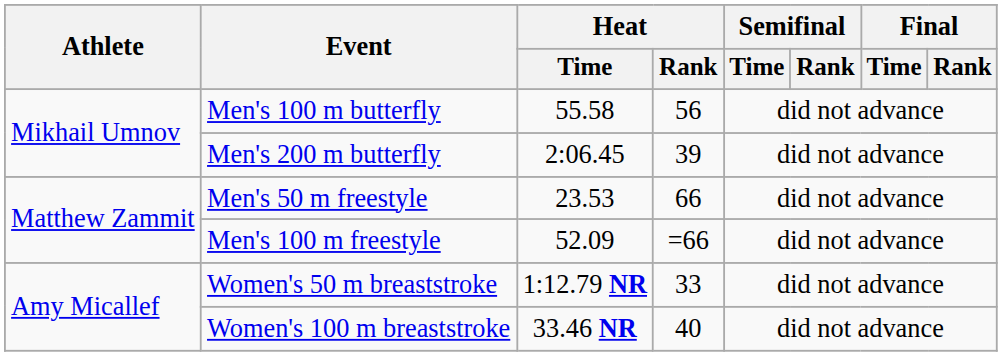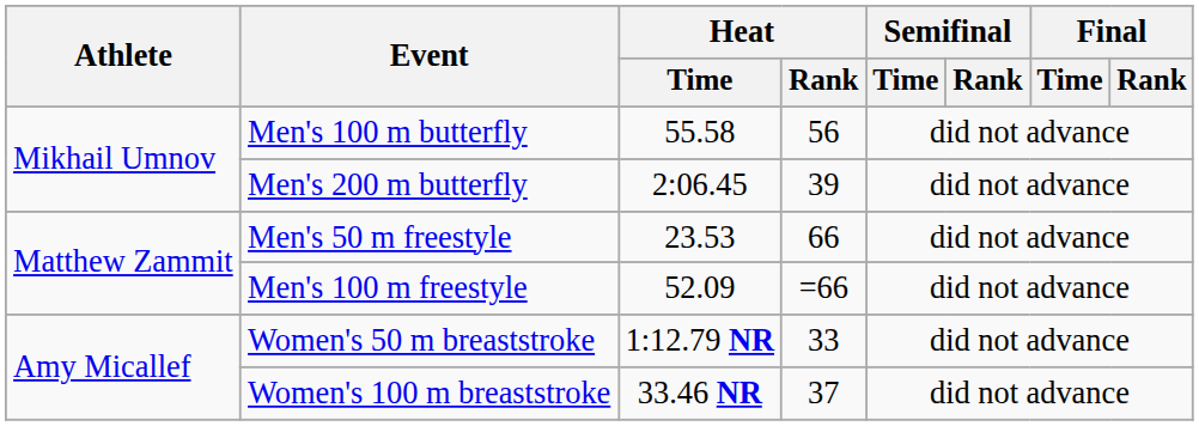 <table class=wikitable style="font-size:90%">
 <tr>
 <th rowspan="2">Athlete</th>
 <th rowspan="2">Event</th>
 <th colspan="2">Heat</th>
 <th colspan="2">Semifinal</th>
 <th colspan="2">Final</th>
 </tr>
 <tr style="font-size:95%">
 <th>Time</th>
 <th>Rank</th>
 <th>Time</th>
 <th>Rank</th>
 <th>Time</th>
 <th>Rank</th>
 </tr>
 <tr align=center>
 <td align=left rowspan=2><a href='#'>Mikhail Umnov</a></td>
 <td align=left><a href='#'>Men's 100 m butterfly</a></td>
 <td>55.58</td>
 <td>56</td>
 <td colspan=4>did not advance</td>
 </tr>
 <tr align=center>
 <td align=left><a href='#'>Men's 200 m butterfly</a></td>
 <td>2:06.45</td>
 <td>39</td>
 <td colspan=4>did not advance</td>
 </tr>
 <tr align=center>
 <td align=left rowspan=2><a href='#'>Matthew Zammit</a></td>
 <td align=left><a href='#'>Men's 50 m freestyle</a></td>
 <td>23.53</td>
 <td>66</td>
 <td colspan=4>did not advance</td>
 </tr>
 <tr align=center>
 <td align=left><a href='#'>Men's 100 m freestyle</a></td>
 <td>52.09</td>
 <td>=66</td>
 <td colspan=4>did not advance</td>
 </tr>
 <tr align=center>
 <td align=left rowspan=2><a href='#'>Amy Micallef</a></td>
 <td align=left><a href='#'>Women's 50 m breaststroke</a></td>
 <td>1:12.79 <strong><a href='#'>NR</a></strong></td>
 <td>33</td>
 <td colspan=4>did not advance</td>
 </tr>
 <tr align=center>
 <td align=left><a href='#'>Women's 100 m breaststroke</a></td>
 <td>33.46 <strong><a href='#'>NR</a></strong></td>
-<td>40</td>
+<td>37</td>
 <td colspan=4>did not advance</td>
 </tr>
 </table>
